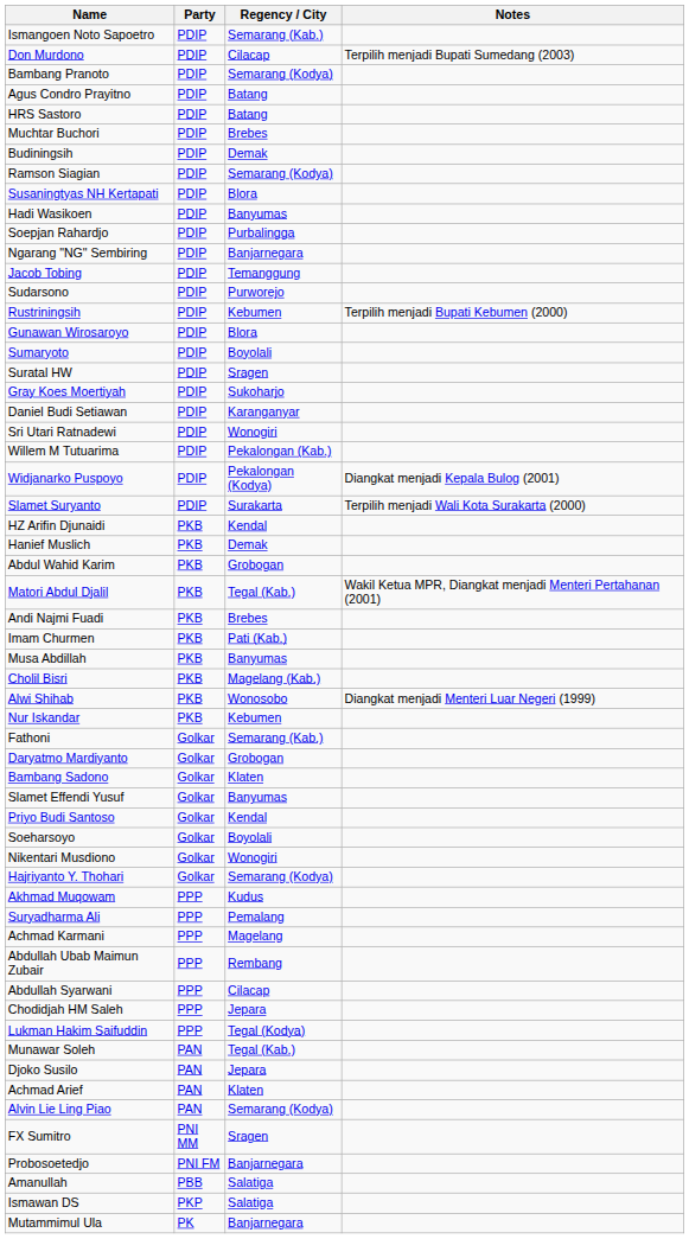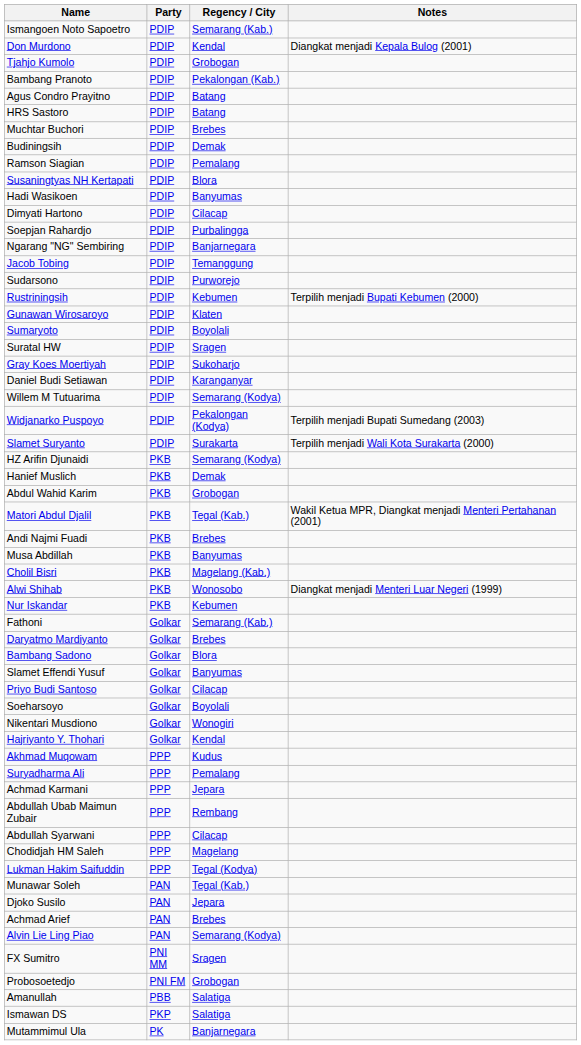 <table class="wikitable sortable" style="font-size: 100%;">
 <tr bgcolor="#cccccc">
 <th>Name</th>
 <th>Party</th>
 <th>Regency / City</th>
 <th>Notes</th>
 </tr>
 <tr>
 <td>Ismangoen Noto Sapoetro</td>
 <td><a href='#'>PDIP</a></td>
 <td><a href='#'>Semarang (Kab.)</a></td>
 <td></td>
 </tr>
 <tr>
 <td><a href='#'>Don Murdono</a></td>
 <td><a href='#'>PDIP</a></td>
-<td><a href='#'>Cilacap</a></td>
-<td>Terpilih menjadi Bupati Sumedang (2003)</td>
+<td><a href='#'>Kendal</a></td>
+<td>Diangkat menjadi <a href='#'>Kepala Bulog</a> (2001)</td>
+</tr>
+<tr>
+<td><a href='#'>Tjahjo Kumolo</a></td>
+<td><a href='#'>PDIP</a></td>
+<td><a href='#'>Grobogan</a></td>
+<td></td>
 </tr>
 <tr>
 <td>Bambang Pranoto</td>
 <td><a href='#'>PDIP</a></td>
-<td><a href='#'>Semarang (Kodya)</a></td>
+<td><a href='#'>Pekalongan (Kab.)</a></td>
 <td></td>
 </tr>
 <tr>
 <td>Agus Condro Prayitno</td>
 <td><a href='#'>PDIP</a></td>
 <td><a href='#'>Batang</a></td>
 <td></td>
 </tr>
 <tr>
 <td>HRS Sastoro</td>
 <td><a href='#'>PDIP</a></td>
 <td><a href='#'>Batang</a></td>
 <td></td>
 </tr>
 <tr>
 <td>Muchtar Buchori</td>
 <td><a href='#'>PDIP</a></td>
 <td><a href='#'>Brebes</a></td>
 <td></td>
 </tr>
 <tr>
 <td>Budiningsih</td>
 <td><a href='#'>PDIP</a></td>
 <td><a href='#'>Demak</a></td>
 <td></td>
 </tr>
 <tr>
 <td>Ramson Siagian</td>
 <td><a href='#'>PDIP</a></td>
-<td><a href='#'>Semarang (Kodya)</a></td>
+<td><a href='#'>Pemalang</a></td>
 <td></td>
 </tr>
 <tr>
 <td><a href='#'>Susaningtyas NH Kertapati</a></td>
 <td><a href='#'>PDIP</a></td>
 <td><a href='#'>Blora</a></td>
 <td></td>
 </tr>
 <tr>
 <td>Hadi Wasikoen</td>
 <td><a href='#'>PDIP</a></td>
 <td><a href='#'>Banyumas</a></td>
+<td></td>
+</tr>
+<tr>
+<td>Dimyati Hartono</td>
+<td><a href='#'>PDIP</a></td>
+<td><a href='#'>Cilacap</a></td>
 <td></td>
 </tr>
 <tr>
 <td>Soepjan Rahardjo</td>
 <td><a href='#'>PDIP</a></td>
 <td><a href='#'>Purbalingga</a></td>
 <td></td>
 </tr>
 <tr>
 <td>Ngarang "NG" Sembiring</td>
 <td><a href='#'>PDIP</a></td>
 <td><a href='#'>Banjarnegara</a></td>
 <td></td>
 </tr>
 <tr>
 <td><a href='#'>Jacob Tobing</a></td>
 <td><a href='#'>PDIP</a></td>
 <td><a href='#'>Temanggung</a></td>
 <td></td>
 </tr>
 <tr>
 <td>Sudarsono</td>
 <td><a href='#'>PDIP</a></td>
 <td><a href='#'>Purworejo</a></td>
 <td></td>
 </tr>
 <tr>
 <td><a href='#'>Rustriningsih</a></td>
 <td><a href='#'>PDIP</a></td>
 <td><a href='#'>Kebumen</a></td>
 <td>Terpilih menjadi <a href='#'>Bupati Kebumen</a> (2000)</td>
 </tr>
 <tr>
 <td><a href='#'>Gunawan Wirosaroyo</a></td>
 <td><a href='#'>PDIP</a></td>
-<td><a href='#'>Blora</a></td>
+<td><a href='#'>Klaten</a></td>
 <td></td>
 </tr>
 <tr>
 <td><a href='#'>Sumaryoto</a></td>
 <td><a href='#'>PDIP</a></td>
 <td><a href='#'>Boyolali</a></td>
 <td></td>
 </tr>
 <tr>
 <td>Suratal HW</td>
 <td><a href='#'>PDIP</a></td>
 <td><a href='#'>Sragen</a></td>
 <td></td>
 </tr>
 <tr>
 <td><a href='#'>Gray Koes Moertiyah</a></td>
 <td><a href='#'>PDIP</a></td>
 <td><a href='#'>Sukoharjo</a></td>
 <td></td>
 </tr>
 <tr>
 <td>Daniel Budi Setiawan</td>
 <td><a href='#'>PDIP</a></td>
 <td><a href='#'>Karanganyar</a></td>
 <td></td>
 </tr>
 <tr>
-<td>Sri Utari Ratnadewi</td>
-<td><a href='#'>PDIP</a></td>
-<td><a href='#'>Wonogiri</a></td>
-<td></td>
-</tr>
-<tr>
 <td>Willem M Tutuarima</td>
 <td><a href='#'>PDIP</a></td>
-<td><a href='#'>Pekalongan (Kab.)</a></td>
+<td><a href='#'>Semarang (Kodya)</a></td>
 <td></td>
 </tr>
 <tr>
 <td><a href='#'>Widjanarko Puspoyo</a></td>
 <td><a href='#'>PDIP</a></td>
 <td><a href='#'>Pekalongan (Kodya)</a></td>
-<td>Diangkat menjadi <a href='#'>Kepala Bulog</a> (2001)</td>
+<td>Terpilih menjadi Bupati Sumedang (2003)</td>
 </tr>
 <tr>
 <td><a href='#'>Slamet Suryanto</a></td>
 <td><a href='#'>PDIP</a></td>
 <td><a href='#'>Surakarta</a></td>
 <td>Terpilih menjadi <a href='#'>Wali Kota Surakarta</a> (2000)</td>
 </tr>
 <tr>
 <td>HZ Arifin Djunaidi</td>
 <td><a href='#'>PKB</a></td>
-<td><a href='#'>Kendal</a></td>
+<td><a href='#'>Semarang (Kodya)</a></td>
 <td></td>
 </tr>
 <tr>
 <td>Hanief Muslich</td>
 <td><a href='#'>PKB</a></td>
 <td><a href='#'>Demak</a></td>
 <td></td>
 </tr>
 <tr>
 <td>Abdul Wahid Karim</td>
 <td><a href='#'>PKB</a></td>
 <td><a href='#'>Grobogan</a></td>
 <td></td>
 </tr>
 <tr>
 <td><a href='#'>Matori Abdul Djalil</a></td>
 <td><a href='#'>PKB</a></td>
 <td><a href='#'>Tegal (Kab.)</a></td>
 <td>Wakil Ketua MPR, Diangkat menjadi <a href='#'>Menteri Pertahanan</a> (2001)</td>
 </tr>
 <tr>
 <td>Andi Najmi Fuadi</td>
 <td><a href='#'>PKB</a></td>
 <td><a href='#'>Brebes</a></td>
-<td></td>
-</tr>
-<tr>
-<td>Imam Churmen</td>
-<td><a href='#'>PKB</a></td>
-<td><a href='#'>Pati (Kab.)</a></td>
 <td></td>
 </tr>
 <tr>
 <td>Musa Abdillah</td>
 <td><a href='#'>PKB</a></td>
 <td><a href='#'>Banyumas</a></td>
 <td></td>
 </tr>
 <tr>
 <td><a href='#'>Cholil Bisri</a></td>
 <td><a href='#'>PKB</a></td>
 <td><a href='#'>Magelang (Kab.)</a></td>
 <td></td>
 </tr>
 <tr>
 <td><a href='#'>Alwi Shihab</a></td>
 <td><a href='#'>PKB</a></td>
 <td><a href='#'>Wonosobo</a></td>
 <td>Diangkat menjadi <a href='#'>Menteri Luar Negeri</a> (1999)</td>
 </tr>
 <tr>
 <td><a href='#'>Nur Iskandar</a></td>
 <td><a href='#'>PKB</a></td>
 <td><a href='#'>Kebumen</a></td>
 <td></td>
 </tr>
 <tr>
 <td>Fathoni</td>
 <td><a href='#'>Golkar</a></td>
 <td><a href='#'>Semarang (Kab.)</a></td>
 <td></td>
 </tr>
 <tr>
 <td><a href='#'>Daryatmo Mardiyanto</a></td>
 <td><a href='#'>Golkar</a></td>
-<td><a href='#'>Grobogan</a></td>
+<td><a href='#'>Brebes</a></td>
 <td></td>
 </tr>
 <tr>
 <td><a href='#'>Bambang Sadono</a></td>
 <td><a href='#'>Golkar</a></td>
-<td><a href='#'>Klaten</a></td>
+<td><a href='#'>Blora</a></td>
 <td></td>
 </tr>
 <tr>
 <td>Slamet Effendi Yusuf</td>
 <td><a href='#'>Golkar</a></td>
 <td><a href='#'>Banyumas</a></td>
 <td></td>
 </tr>
 <tr>
 <td><a href='#'>Priyo Budi Santoso</a></td>
 <td><a href='#'>Golkar</a></td>
-<td><a href='#'>Kendal</a></td>
+<td><a href='#'>Cilacap</a></td>
 <td></td>
 </tr>
 <tr>
 <td>Soeharsoyo</td>
 <td><a href='#'>Golkar</a></td>
 <td><a href='#'>Boyolali</a></td>
 <td></td>
 </tr>
 <tr>
 <td>Nikentari Musdiono</td>
 <td><a href='#'>Golkar</a></td>
 <td><a href='#'>Wonogiri</a></td>
 <td></td>
 </tr>
 <tr>
 <td><a href='#'>Hajriyanto Y. Thohari</a></td>
 <td><a href='#'>Golkar</a></td>
-<td><a href='#'>Semarang (Kodya)</a></td>
+<td><a href='#'>Kendal</a></td>
 <td></td>
 </tr>
 <tr>
 <td><a href='#'>Akhmad Muqowam</a></td>
 <td><a href='#'>PPP</a></td>
 <td><a href='#'>Kudus</a></td>
 <td></td>
 </tr>
 <tr>
 <td><a href='#'>Suryadharma Ali</a></td>
 <td><a href='#'>PPP</a></td>
 <td><a href='#'>Pemalang</a></td>
 <td></td>
 </tr>
 <tr>
 <td>Achmad Karmani</td>
 <td><a href='#'>PPP</a></td>
-<td><a href='#'>Magelang</a></td>
+<td><a href='#'>Jepara</a></td>
 <td></td>
 </tr>
 <tr>
 <td>Abdullah Ubab Maimun Zubair</td>
 <td><a href='#'>PPP</a></td>
 <td><a href='#'>Rembang</a></td>
 <td></td>
 </tr>
 <tr>
 <td>Abdullah Syarwani</td>
 <td><a href='#'>PPP</a></td>
 <td><a href='#'>Cilacap</a></td>
 <td></td>
 </tr>
 <tr>
 <td>Chodidjah HM Saleh</td>
 <td><a href='#'>PPP</a></td>
-<td><a href='#'>Jepara</a></td>
+<td><a href='#'>Magelang</a></td>
 <td></td>
 </tr>
 <tr>
 <td><a href='#'>Lukman Hakim Saifuddin</a></td>
 <td><a href='#'>PPP</a></td>
 <td><a href='#'>Tegal (Kodya)</a></td>
 <td></td>
 </tr>
 <tr>
 <td>Munawar Soleh</td>
 <td><a href='#'>PAN</a></td>
 <td><a href='#'>Tegal (Kab.)</a></td>
 <td></td>
 </tr>
 <tr>
 <td>Djoko Susilo</td>
 <td><a href='#'>PAN</a></td>
 <td><a href='#'>Jepara</a></td>
 <td></td>
 </tr>
 <tr>
 <td>Achmad Arief</td>
 <td><a href='#'>PAN</a></td>
-<td><a href='#'>Klaten</a></td>
+<td><a href='#'>Brebes</a></td>
 <td></td>
 </tr>
 <tr>
 <td><a href='#'>Alvin Lie Ling Piao</a></td>
 <td><a href='#'>PAN</a></td>
 <td><a href='#'>Semarang (Kodya)</a></td>
 <td></td>
 </tr>
 <tr>
 <td>FX Sumitro</td>
 <td><a href='#'>PNI MM</a></td>
 <td><a href='#'>Sragen</a></td>
 <td></td>
 </tr>
 <tr>
 <td>Probosoetedjo</td>
 <td><a href='#'>PNI FM</a></td>
-<td><a href='#'>Banjarnegara</a></td>
+<td><a href='#'>Grobogan</a></td>
 <td></td>
 </tr>
 <tr>
 <td>Amanullah</td>
 <td><a href='#'>PBB</a></td>
 <td><a href='#'>Salatiga</a></td>
 <td></td>
 </tr>
 <tr>
 <td>Ismawan DS</td>
 <td><a href='#'>PKP</a></td>
 <td><a href='#'>Salatiga</a></td>
 <td></td>
 </tr>
 <tr>
 <td>Mutammimul Ula</td>
 <td><a href='#'>PK</a></td>
 <td><a href='#'>Banjarnegara</a></td>
 <td></td>
 </tr>
 </table>
